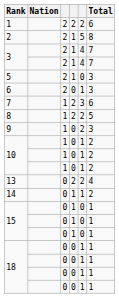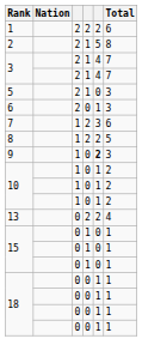 <table class=wikitable>
 <tr>
 <th>Rank</th>
 <th>Nation</th>
 <th></th>
 <th></th>
 <th></th>
 <th>Total</th>
 </tr>
 <tr>
 <td>1</td>
 <td></td>
 <td>2</td>
 <td>2</td>
 <td>2</td>
 <td>6</td>
 </tr>
 <tr>
 <td>2</td>
 <td></td>
 <td>2</td>
 <td>1</td>
 <td>5</td>
 <td>8</td>
 </tr>
 <tr>
 <td rowspan=2>3</td>
 <td></td>
 <td>2</td>
 <td>1</td>
 <td>4</td>
 <td>7</td>
 </tr>
 <tr>
 <td></td>
 <td>2</td>
 <td>1</td>
 <td>4</td>
 <td>7</td>
 </tr>
 <tr>
 <td>5</td>
 <td></td>
 <td>2</td>
 <td>1</td>
 <td>0</td>
 <td>3</td>
 </tr>
 <tr>
 <td>6</td>
 <td></td>
 <td>2</td>
 <td>0</td>
 <td>1</td>
 <td>3</td>
 </tr>
 <tr>
 <td>7</td>
 <td></td>
 <td>1</td>
 <td>2</td>
 <td>3</td>
 <td>6</td>
 </tr>
 <tr>
 <td>8</td>
 <td></td>
 <td>1</td>
 <td>2</td>
 <td>2</td>
 <td>5</td>
 </tr>
 <tr>
 <td>9</td>
 <td></td>
 <td>1</td>
 <td>0</td>
-<td>2</td>
+<td><strong>2</strong></td>
 <td>3</td>
 </tr>
 <tr>
 <td rowspan=3>10</td>
 <td></td>
 <td>1</td>
 <td>0</td>
 <td>1</td>
 <td>2</td>
 </tr>
 <tr>
 <td></td>
 <td>1</td>
 <td>0</td>
 <td>1</td>
 <td>2</td>
 </tr>
 <tr>
 <td></td>
 <td>1</td>
 <td>0</td>
 <td>1</td>
 <td>2</td>
 </tr>
 <tr>
 <td>13</td>
 <td></td>
 <td>0</td>
 <td>2</td>
 <td>2</td>
 <td>4</td>
-</tr>
-<tr>
-<td>14</td>
-<td></td>
-<td>0</td>
-<td>1</td>
-<td>1</td>
-<td>2</td>
 </tr>
 <tr>
 <td rowspan=3>15</td>
 <td></td>
 <td>0</td>
 <td>1</td>
 <td>0</td>
 <td>1</td>
 </tr>
 <tr>
 <td></td>
 <td>0</td>
 <td>1</td>
 <td>0</td>
 <td>1</td>
 </tr>
 <tr>
 <td></td>
 <td>0</td>
 <td>1</td>
 <td>0</td>
 <td>1</td>
 </tr>
 <tr>
 <td rowspan=4>18</td>
 <td></td>
 <td>0</td>
 <td>0</td>
 <td>1</td>
 <td>1</td>
 </tr>
 <tr>
 <td></td>
 <td>0</td>
 <td>0</td>
 <td>1</td>
 <td>1</td>
 </tr>
 <tr>
 <td></td>
 <td>0</td>
 <td>0</td>
 <td>1</td>
 <td>1</td>
 </tr>
 <tr>
 <td></td>
 <td>0</td>
 <td>0</td>
 <td>1</td>
 <td>1</td>
 </tr>
 </table>
